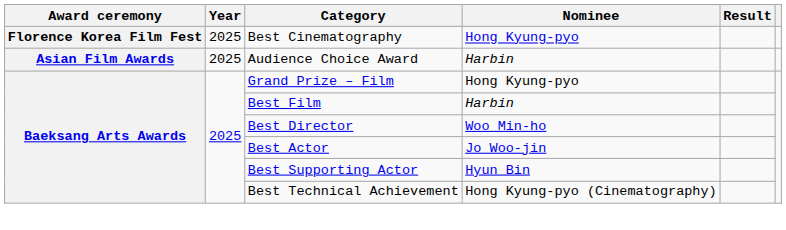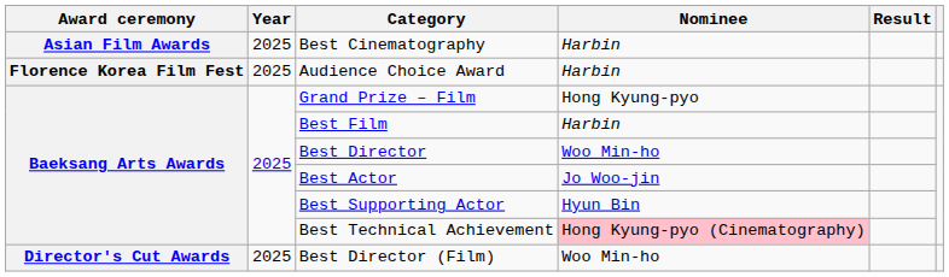 <table class="wikitable plainrowheaders sortable">
 <tr>
 <th scope="col">Award ceremony</th>
 <th scope="col">Year</th>
 <th scope="col">Category</th>
 <th scope="col">Nominee</th>
 <th scope="col">Result</th>
 <th scope="col" class="unsortable"></th>
 </tr>
 <tr>
-<th scope="row">Florence Korea Film Fest</th>
+<th scope="row"><a href='#'>Asian Film Awards</a></th>
 <td style="text-align:center">2025</td>
 <td>Best Cinematography</td>
-<td><a href='#'>Hong Kyung-pyo</a></td>
+<td><em>Harbin</em></td>
 <td></td>
 <td style="text-align:center"></td>
 </tr>
 <tr>
-<th scope="row"><a href='#'>Asian Film Awards</a></th>
+<th scope="row">Florence Korea Film Fest</th>
 <td style="text-align:center">2025</td>
 <td>Audience Choice Award</td>
 <td><em>Harbin</em></td>
 <td></td>
 <td style="text-align:center"></td>
 </tr>
 <tr>
 <th scope="row" rowspan="6"><a href='#'>Baeksang Arts Awards</a></th>
 <td rowspan="6" style="text-align:center"><a href='#'>2025</a></td>
 <td><a href='#'>Grand Prize – Film</a></td>
 <td>Hong Kyung-pyo</td>
 <td></td>
 <td rowspan="6" style="text-align:center"></td>
 </tr>
 <tr>
 <td><a href='#'>Best Film</a></td>
 <td><em>Harbin</em></td>
 <td></td>
 </tr>
 <tr>
 <td><a href='#'>Best Director</a></td>
 <td><a href='#'>Woo Min-ho</a></td>
 <td></td>
 </tr>
 <tr>
 <td><a href='#'>Best Actor</a></td>
 <td><a href='#'>Jo Woo-jin</a></td>
 <td></td>
 </tr>
 <tr>
 <td><a href='#'>Best Supporting Actor</a></td>
 <td><a href='#'>Hyun Bin</a></td>
 <td></td>
 </tr>
 <tr>
 <td>Best Technical Achievement</td>
-<td>Hong Kyung-pyo (Cinematography)</td>
+<td style="background: pink;">Hong Kyung-pyo (Cinematography)</td>
 <td></td>
 </tr>
+<tr>
+<th scope="row"><a href='#'>Director's Cut Awards</a></th>
+<td style="text-align:center">2025</td>
+<td>Best Director (Film)</td>
+<td>Woo Min-ho</td>
+<td></td>
+<td style="text-align:center"></td>
+</tr>
 </table>
